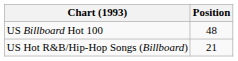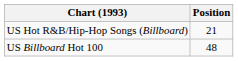 <table class="wikitable sortable">
 <tr>
 <th>Chart (1993)</th>
 <th>Position</th>
 </tr>
 <tr>
+<td>US Hot R&B/Hip-Hop Songs (<em>Billboard</em>)</td>
+<td align=center>21</td>
+</tr>
+<tr>
 <td>US <em>Billboard</em> Hot 100</td>
 <td align=center>48</td>
 </tr>
-<tr>
-<td>US Hot R&B/Hip-Hop Songs (<em>Billboard</em>)</td>
-<td align=center>21</td>
-</tr>
 </table>
